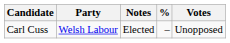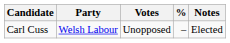 <table class=wikitable style=text-align:right>
 <tr>
 <th>Candidate</th>
 <th>Party</th>
+<th>Votes</th>
+<th>%</th>
 <th>Notes</th>
-<th>%</th>
-<th>Votes</th>
 </tr>
 <tr>
 <td align=left>Carl Cuss</td>
 <td align=left><a href='#'>Welsh Labour</a></td>
+<td>Unopposed</td>
+<td>–</td>
 <td align=left>Elected</td>
-<td>–</td>
-<td>Unopposed</td>
 </tr>
 </table>
